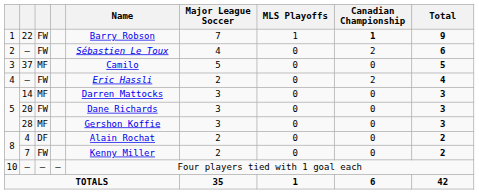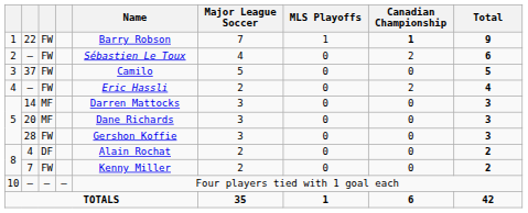 <table class="wikitable" style="font-size: 95%; text-align: center;">
 <tr>
 <th width=15></th>
 <th width=15></th>
 <th width=15></th>
 <th width=15></th>
 <th width=150>Name</th>
 <th width=100>Major League Soccer</th>
 <th width=100>MLS Playoffs</th>
 <th width=100>Canadian Championship</th>
 <th width=80><strong>Total</strong></th>
 </tr>
 <tr>
 <td>1</td>
 <td>22</td>
 <td>FW</td>
 <td></td>
 <td><a href='#'>Barry Robson</a></td>
 <td>7</td>
 <td>1</td>
 <td><strong>1</strong></td>
 <td><strong>9</strong></td>
 </tr>
 <tr>
 <td>2</td>
 <td>—</td>
 <td>FW</td>
 <td></td>
 <td><em><a href='#'>Sébastien Le Toux</a></em></td>
 <td>4</td>
 <td>0</td>
 <td>2</td>
 <td><strong>6</strong></td>
 </tr>
 <tr>
 <td>3</td>
 <td>37</td>
-<td>MF</td>
+<td>FW</td>
 <td></td>
 <td><a href='#'>Camilo</a></td>
 <td>5</td>
 <td>0</td>
 <td>0</td>
 <td><strong>5</strong></td>
 </tr>
 <tr>
 <td>4</td>
 <td>—</td>
 <td>FW</td>
 <td></td>
 <td><em><a href='#'>Eric Hassli</a></em></td>
 <td>2</td>
 <td>0</td>
 <td>2</td>
 <td><strong>4</strong></td>
 </tr>
 <tr>
 <td rowspan="3">5</td>
 <td>14</td>
 <td>MF</td>
 <td></td>
 <td><a href='#'>Darren Mattocks</a></td>
 <td>3</td>
 <td>0</td>
 <td>0</td>
 <td><strong>3</strong></td>
 </tr>
 <tr>
 <td>20</td>
-<td>FW</td>
+<td>MF</td>
 <td></td>
 <td><a href='#'>Dane Richards</a></td>
 <td>3</td>
 <td>0</td>
 <td>0</td>
 <td><strong>3</strong></td>
 </tr>
 <tr>
 <td>28</td>
-<td>MF</td>
+<td>FW</td>
 <td></td>
 <td><a href='#'>Gershon Koffie</a></td>
 <td>3</td>
 <td>0</td>
 <td>0</td>
 <td><strong>3</strong></td>
 </tr>
 <tr>
 <td rowspan="2">8</td>
 <td>4</td>
 <td>DF</td>
 <td></td>
 <td><a href='#'>Alain Rochat</a></td>
 <td>2</td>
 <td>0</td>
 <td>0</td>
 <td><strong>2</strong></td>
 </tr>
 <tr>
 <td>7</td>
 <td>FW</td>
 <td></td>
 <td><a href='#'>Kenny Miller</a></td>
 <td>2</td>
 <td>0</td>
 <td>0</td>
 <td><strong>2</strong></td>
 </tr>
 <tr>
 <td>10</td>
 <td>—</td>
 <td>—</td>
 <td>—</td>
 <td colspan="5">Four players tied with 1 goal each</td>
 </tr>
 <tr>
 <td colspan="5"><strong>TOTALS</strong></td>
 <td><strong>35</strong></td>
 <td><strong>1</strong></td>
 <td><strong>6</strong></td>
 <td><strong>42</strong></td>
 </tr>
 </table>
